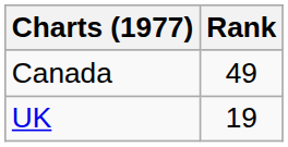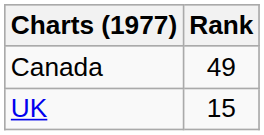 <table class="wikitable sortable">
 <tr>
 <th>Charts (1977)</th>
 <th>Rank</th>
 </tr>
 <tr>
 <td>Canada</td>
 <td style="text-align:center;">49</td>
 </tr>
 <tr>
 <td><a href='#'>UK</a></td>
-<td style="text-align:center;">19</td>
+<td style="text-align:center;">15</td>
 </tr>
 </table>
